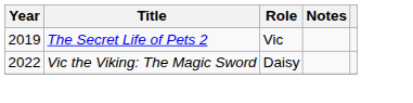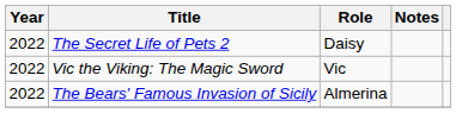 <table class="wikitable">
 <tr>
 <th>Year</th>
 <th>Title</th>
 <th>Role</th>
 <th>Notes</th>
 <th></th>
 </tr>
 <tr>
-<td>2019</td>
+<td>2022</td>
 <td><em><a href='#'>The Secret Life of Pets 2</a></em></td>
+<td>Daisy</td>
+<td></td>
+<td></td>
+</tr>
+<tr>
+<td>2022</td>
+<td><em>Vic the Viking: The Magic Sword</em></td>
 <td>Vic</td>
 <td></td>
 <td></td>
 </tr>
 <tr>
 <td>2022</td>
-<td><em>Vic the Viking: The Magic Sword</em></td>
-<td>Daisy</td>
+<td><em><a href='#'>The Bears' Famous Invasion of Sicily</a></em></td>
+<td>Almerina</td>
 <td></td>
 <td></td>
 </tr>
 <tr>
 </tr>
 </table>
